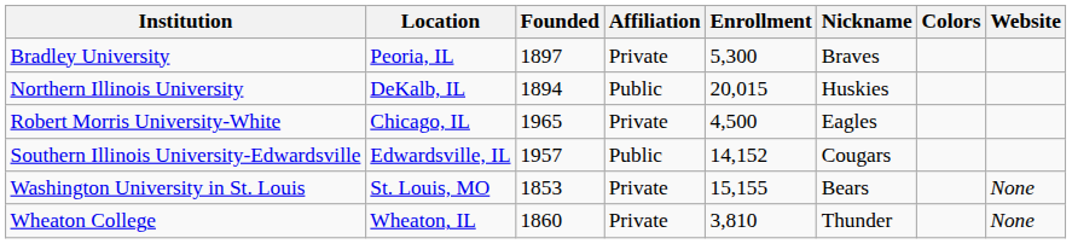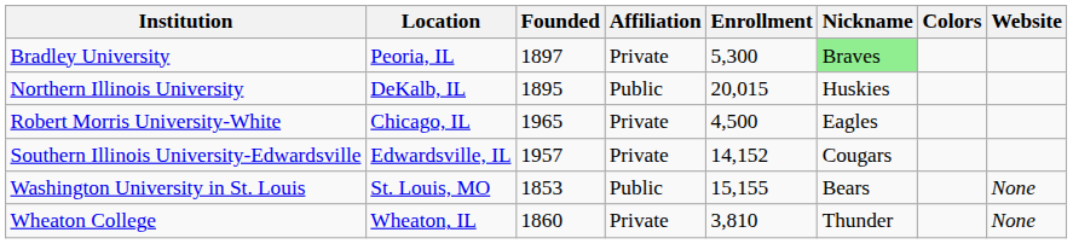 <table class="wikitable sortable">
 <tr>
 <th>Institution</th>
 <th>Location</th>
 <th>Founded</th>
 <th>Affiliation</th>
 <th>Enrollment</th>
 <th>Nickname</th>
 <th>Colors</th>
 <th>Website</th>
 </tr>
 <tr>
 <td><a href='#'>Bradley University</a></td>
 <td><a href='#'>Peoria, IL</a></td>
 <td>1897</td>
 <td>Private</td>
 <td>5,300</td>
-<td>Braves</td>
+<td style="background: lightgreen;">Braves</td>
 <td> </td>
 <td></td>
 </tr>
 <tr>
 <td><a href='#'>Northern Illinois University</a></td>
 <td><a href='#'>DeKalb, IL</a></td>
-<td>1894</td>
+<td>1895</td>
 <td>Public</td>
 <td>20,015</td>
 <td>Huskies</td>
 <td> </td>
 <td></td>
 </tr>
 <tr>
 <td><a href='#'>Robert Morris University-White</a></td>
 <td><a href='#'>Chicago, IL</a></td>
 <td>1965</td>
 <td>Private</td>
 <td>4,500</td>
 <td>Eagles</td>
 <td> </td>
 <td></td>
 </tr>
 <tr>
 <td><a href='#'>Southern Illinois University-Edwardsville</a></td>
 <td><a href='#'>Edwardsville, IL</a></td>
 <td>1957</td>
-<td>Public</td>
+<td>Private</td>
 <td>14,152</td>
 <td>Cougars</td>
 <td> </td>
 <td></td>
 </tr>
 <tr>
 <td><a href='#'>Washington University in St. Louis</a></td>
 <td><a href='#'>St. Louis, MO</a></td>
 <td>1853</td>
-<td>Private</td>
+<td>Public</td>
 <td>15,155</td>
 <td>Bears</td>
 <td> </td>
 <td><em>None</em></td>
 </tr>
 <tr>
 <td><a href='#'>Wheaton College</a></td>
 <td><a href='#'>Wheaton, IL</a></td>
 <td>1860</td>
 <td>Private</td>
 <td>3,810</td>
 <td>Thunder</td>
 <td> </td>
 <td><em>None</em></td>
 </tr>
 </table>
